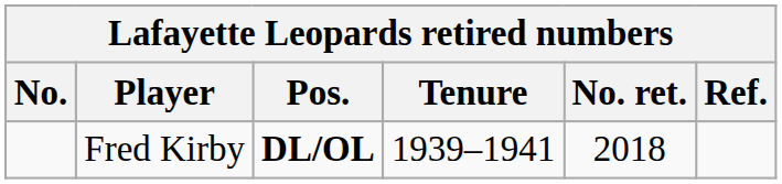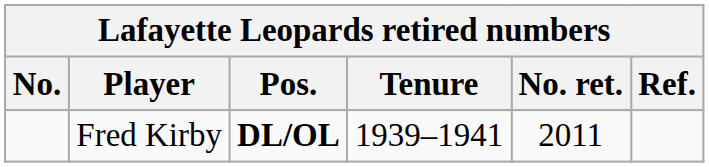 <table class="wikitable" style="text-align:center">
 <tr>
 <th colspan=6 style =><strong>Lafayette Leopards retired numbers</strong></th>
 </tr>
 <tr>
 <th style = >No.</th>
 <th style = >Player</th>
 <th style = >Pos.</th>
 <th style = >Tenure</th>
 <th style = >No. ret.</th>
 <th style = >Ref.</th>
 </tr>
 <tr>
 <td></td>
 <td>Fred Kirby</td>
 <td><strong>DL/OL</strong></td>
 <td>1939–1941</td>
-<td>2018</td>
+<td>2011</td>
 <td></td>
 </tr>
 </table>
